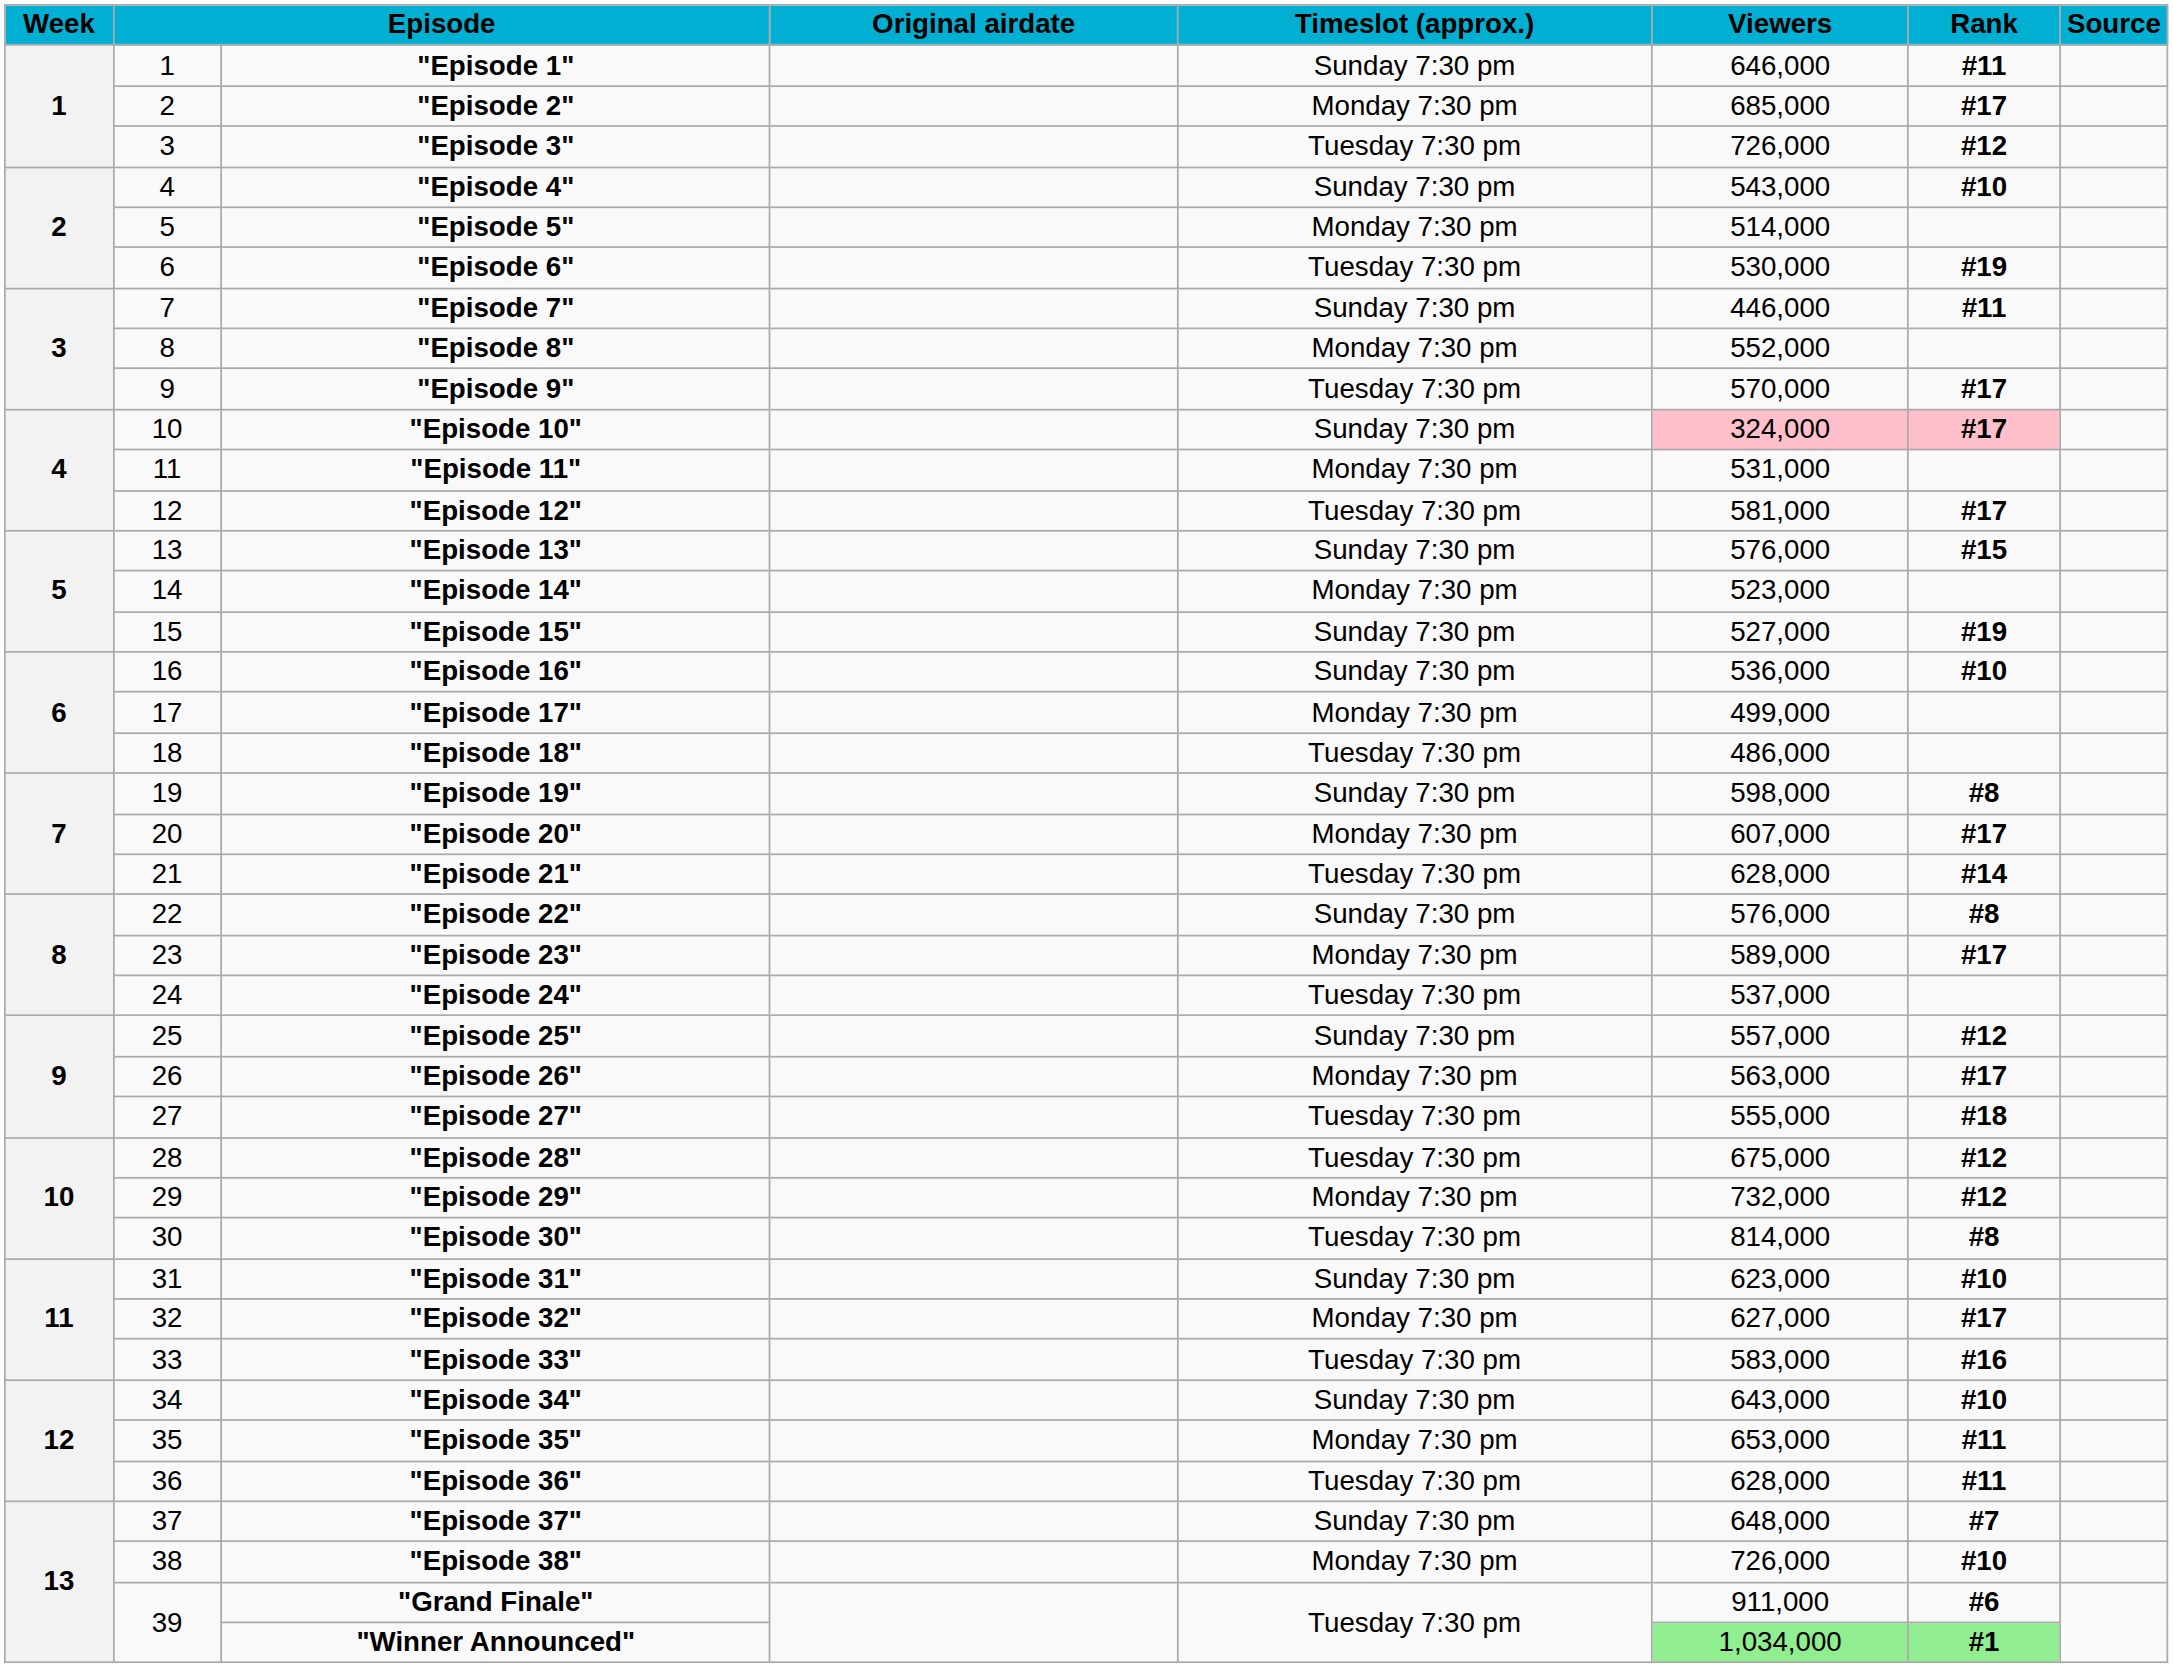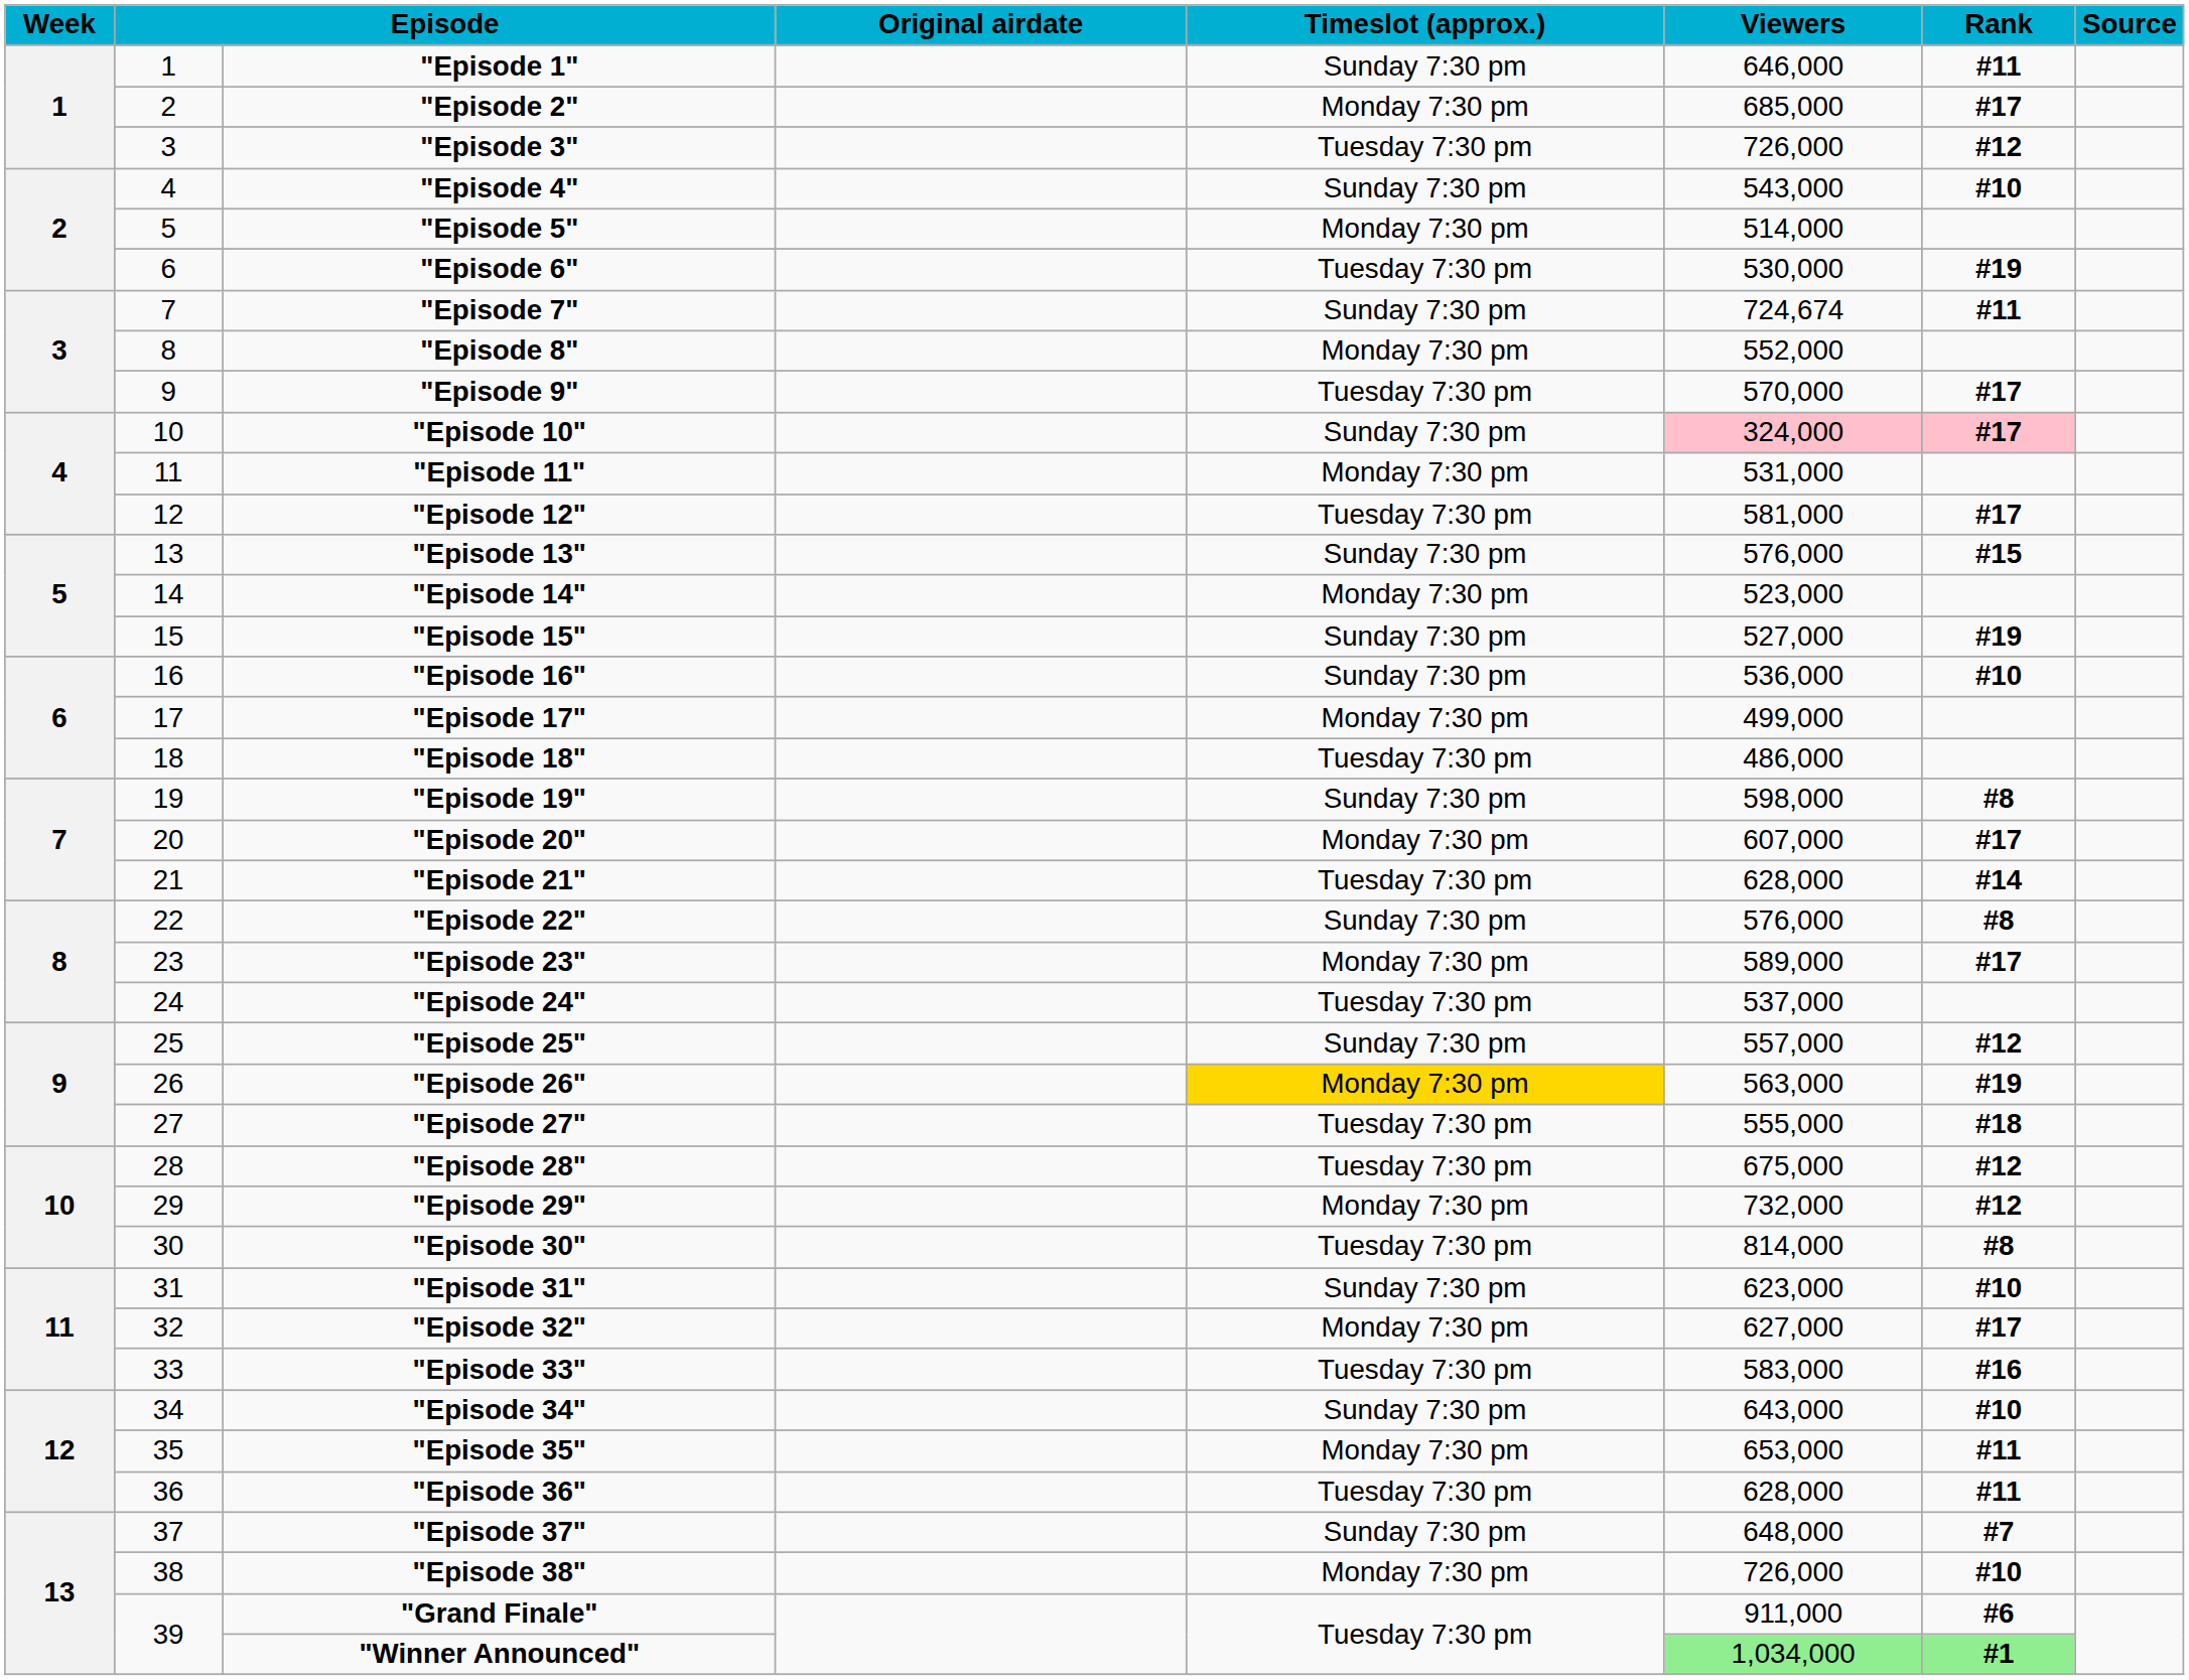 <table class="wikitable plainrowheaders" style="text-align:center; line-height:16px; width:99%;">
 <tr>
 <th scope="col" style="background:#00AFD2; color:black;">Week</th>
 <th scope="col" style="background:#00AFD2; color:black;" colspan="2">Episode</th>
 <th scope="col" style="background:#00AFD2; color:black;">Original airdate</th>
 <th scope="col" style="background:#00AFD2; color:black;">Timeslot (approx.)</th>
 <th scope="col" style="background:#00AFD2; color:black;">Viewers</th>
 <th scope="col" style="background:#00AFD2; color:black;">Rank<br><small></small></th>
 <th scope="col" style="background:#00AFD2; color:black; width:05%;">Source</th>
 </tr>
 <tr>
 <th style="width:05%;" rowspan="3">1</th>
 <td style="width:05%;">1</td>
 <td scope="row" style="text-align:center"><strong>"Episode 1"</strong></td>
 <td></td>
 <td>Sunday 7:30 pm</td>
 <td>646,000</td>
 <td><strong>#11</strong></td>
 <td></td>
 </tr>
 <tr>
 <td style="width:05%;">2</td>
 <td scope="row" style="text-align:center"><strong>"Episode 2"</strong></td>
 <td></td>
 <td>Monday 7:30 pm</td>
 <td>685,000</td>
 <td><strong>#17</strong></td>
 <td></td>
 </tr>
 <tr>
 <td style="width:05%;">3</td>
 <td scope="row" style="text-align:center"><strong>"Episode 3"</strong></td>
 <td></td>
 <td>Tuesday 7:30 pm</td>
 <td>726,000</td>
 <td><strong>#12</strong></td>
 <td></td>
 </tr>
 <tr>
 <th style="width:05%;" rowspan="3">2</th>
 <td style="width:05%;">4</td>
 <td scope="row" style="text-align:center"><strong>"Episode 4"</strong></td>
 <td></td>
 <td>Sunday 7:30 pm</td>
 <td>543,000</td>
 <td><strong>#10</strong></td>
 <td></td>
 </tr>
 <tr>
 <td style="width:05%;">5</td>
 <td scope="row" style="text-align:center"><strong>"Episode 5"</strong></td>
 <td></td>
 <td>Monday 7:30 pm</td>
 <td>514,000</td>
 <td></td>
 <td></td>
 </tr>
 <tr>
 <td style="width:05%;">6</td>
 <td scope="row" style="text-align:center"><strong>"Episode 6"</strong></td>
 <td></td>
 <td>Tuesday 7:30 pm</td>
 <td>530,000</td>
 <td><strong>#19</strong></td>
 <td></td>
 </tr>
 <tr>
 <th style="width:05%;" rowspan="3">3</th>
 <td style="width:05%;">7</td>
 <td scope="row" style="text-align:center"><strong>"Episode 7"</strong></td>
 <td></td>
 <td>Sunday 7:30 pm</td>
-<td>446,000</td>
+<td>724,674</td>
 <td><strong>#11</strong></td>
 <td></td>
 </tr>
 <tr>
 <td style="width:05%;">8</td>
 <td scope="row" style="text-align:center"><strong>"Episode 8"</strong></td>
 <td></td>
 <td>Monday 7:30 pm</td>
 <td>552,000</td>
 <td></td>
 <td></td>
 </tr>
 <tr>
 <td style="width:05%;">9</td>
 <td scope="row" style="text-align:center"><strong>"Episode 9"</strong></td>
 <td></td>
 <td>Tuesday 7:30 pm</td>
 <td>570,000</td>
 <td><strong>#17</strong></td>
 <td></td>
 </tr>
 <tr>
 <th style="width:05%;" rowspan="3">4</th>
 <td style="width:05%;">10</td>
 <td scope="row" style="text-align:center"><strong>"Episode 10"</strong></td>
 <td></td>
 <td>Sunday 7:30 pm</td>
 <td bgcolor="pink">324,000</td>
 <td bgcolor="pink"><strong>#17</strong></td>
 <td></td>
 </tr>
 <tr>
 <td style="width:05%;">11</td>
 <td scope="row" style="text-align:center"><strong>"Episode 11"</strong></td>
 <td></td>
 <td>Monday 7:30 pm</td>
 <td>531,000</td>
 <td></td>
 <td></td>
 </tr>
 <tr>
 <td style="width:05%;">12</td>
 <td scope="row" style="text-align:center"><strong>"Episode 12"</strong></td>
 <td></td>
 <td>Tuesday 7:30 pm</td>
 <td>581,000</td>
 <td><strong>#17</strong></td>
 <td></td>
 </tr>
 <tr>
 <th style="width:05%;" rowspan="3">5</th>
 <td style="width:05%;">13</td>
 <td scope="row" style="text-align:center"><strong>"Episode 13"</strong></td>
 <td></td>
 <td>Sunday 7:30 pm</td>
 <td>576,000</td>
 <td><strong>#15</strong></td>
 <td></td>
 </tr>
 <tr>
 <td style="width:05%;">14</td>
 <td scope="row" style="text-align:center"><strong>"Episode 14"</strong></td>
 <td></td>
 <td>Monday 7:30 pm</td>
 <td>523,000</td>
 <td></td>
 <td></td>
 </tr>
 <tr>
 <td style="width:05%;">15</td>
 <td scope="row" style="text-align:center"><strong>"Episode 15"</strong></td>
 <td></td>
 <td>Sunday 7:30 pm</td>
 <td>527,000</td>
 <td><strong>#19</strong></td>
 <td></td>
 </tr>
 <tr>
 <th style="width:05%;" rowspan="3">6</th>
 <td style="width:05%;">16</td>
 <td scope="row" style="text-align:center"><strong>"Episode 16"</strong></td>
 <td></td>
 <td>Sunday 7:30 pm</td>
 <td>536,000</td>
 <td><strong>#10</strong></td>
 <td></td>
 </tr>
 <tr>
 <td style="width:05%;">17</td>
 <td scope="row" style="text-align:center"><strong>"Episode 17"</strong></td>
 <td></td>
 <td>Monday 7:30 pm</td>
 <td>499,000</td>
 <td></td>
 <td></td>
 </tr>
 <tr>
 <td style="width:05%;">18</td>
 <td scope="row" style="text-align:center"><strong>"Episode 18"</strong></td>
 <td></td>
 <td>Tuesday 7:30 pm</td>
 <td>486,000</td>
 <td></td>
 <td></td>
 </tr>
 <tr>
 <th style="width:05%;" rowspan="3">7</th>
 <td style="width:05%;">19</td>
 <td scope="row" style="text-align:center"><strong>"Episode 19"</strong></td>
 <td></td>
 <td>Sunday 7:30 pm</td>
 <td>598,000</td>
 <td><strong>#8</strong></td>
 <td></td>
 </tr>
 <tr>
 <td style="width:05%;">20</td>
 <td scope="row" style="text-align:center"><strong>"Episode 20"</strong></td>
 <td></td>
 <td>Monday 7:30 pm</td>
 <td>607,000</td>
 <td><strong>#17</strong></td>
 <td></td>
 </tr>
 <tr>
 <td style="width:05%;">21</td>
 <td scope="row" style="text-align:center"><strong>"Episode 21"</strong></td>
 <td></td>
 <td>Tuesday 7:30 pm</td>
 <td>628,000</td>
 <td><strong>#14</strong></td>
 <td></td>
 </tr>
 <tr>
 <th style="width:05%;" rowspan="3">8</th>
 <td style="width:05%;">22</td>
 <td scope="row" style="text-align:center"><strong>"Episode 22"</strong></td>
 <td></td>
 <td>Sunday 7:30 pm</td>
 <td>576,000</td>
 <td><strong>#8</strong></td>
 <td></td>
 </tr>
 <tr>
 <td style="width:05%;">23</td>
 <td scope="row" style="text-align:center"><strong>"Episode 23"</strong></td>
 <td></td>
 <td>Monday 7:30 pm</td>
 <td>589,000</td>
 <td><strong>#17</strong></td>
 <td></td>
 </tr>
 <tr>
 <td style="width:05%;">24</td>
 <td scope="row" style="text-align:center"><strong>"Episode 24"</strong></td>
 <td></td>
 <td>Tuesday 7:30 pm</td>
 <td>537,000</td>
 <td></td>
 <td></td>
 </tr>
 <tr>
 <th style="width:05%;" rowspan="3">9</th>
 <td style="width:05%;">25</td>
 <td scope="row" style="text-align:center"><strong>"Episode 25"</strong></td>
 <td></td>
 <td>Sunday 7:30 pm</td>
 <td>557,000</td>
 <td><strong>#12</strong></td>
 <td></td>
 </tr>
 <tr>
 <td style="width:05%;">26</td>
 <td scope="row" style="text-align:center"><strong>"Episode 26"</strong></td>
 <td></td>
-<td>Monday 7:30 pm</td>
+<td style="background: gold;">Monday 7:30 pm</td>
 <td>563,000</td>
-<td><strong>#17</strong></td>
+<td><strong>#19</strong></td>
 <td></td>
 </tr>
 <tr>
 <td style="width:05%;">27</td>
 <td scope="row" style="text-align:center"><strong>"Episode 27"</strong></td>
 <td></td>
 <td>Tuesday 7:30 pm</td>
 <td>555,000</td>
 <td><strong>#18</strong></td>
 <td></td>
 </tr>
 <tr>
 <th style="width:05%;" rowspan="3">10</th>
 <td style="width:05%;">28</td>
 <td scope="row" style="text-align:center"><strong>"Episode 28"</strong></td>
 <td></td>
 <td>Tuesday 7:30 pm</td>
 <td>675,000</td>
 <td><strong>#12</strong></td>
 <td></td>
 </tr>
 <tr>
 <td style="width:05%;">29</td>
 <td scope="row" style="text-align:center"><strong>"Episode 29"</strong></td>
 <td></td>
 <td>Monday 7:30 pm</td>
 <td>732,000</td>
 <td><strong>#12</strong></td>
 <td></td>
 </tr>
 <tr>
 <td style="width:05%;">30</td>
 <td scope="row" style="text-align:center"><strong>"Episode 30"</strong></td>
 <td></td>
 <td>Tuesday 7:30 pm</td>
 <td>814,000</td>
 <td><strong>#8</strong></td>
 <td></td>
 </tr>
 <tr>
 <th style="width:05%;" rowspan="3">11</th>
 <td style="width:05%;">31</td>
 <td scope="row" style="text-align:center"><strong>"Episode 31"</strong></td>
 <td></td>
 <td>Sunday 7:30 pm</td>
 <td>623,000</td>
 <td><strong>#10</strong></td>
 <td></td>
 </tr>
 <tr>
 <td style="width:05%;">32</td>
 <td scope="row" style="text-align:center"><strong>"Episode 32"</strong></td>
 <td></td>
 <td>Monday 7:30 pm</td>
 <td>627,000</td>
 <td><strong>#17</strong></td>
 <td></td>
 </tr>
 <tr>
 <td style="width:05%;">33</td>
 <td scope="row" style="text-align:center"><strong>"Episode 33"</strong></td>
 <td></td>
 <td>Tuesday 7:30 pm</td>
 <td>583,000</td>
 <td><strong>#16</strong></td>
 <td></td>
 </tr>
 <tr>
 <th style="width:05%;" rowspan="3">12</th>
 <td style="width:05%;">34</td>
 <td scope="row" style="text-align:center"><strong>"Episode 34"</strong></td>
 <td></td>
 <td>Sunday 7:30 pm</td>
 <td>643,000</td>
 <td><strong>#10</strong></td>
 <td></td>
 </tr>
 <tr>
 <td style="width:05%;">35</td>
 <td scope="row" style="text-align:center"><strong>"Episode 35"</strong></td>
 <td></td>
 <td>Monday 7:30 pm</td>
 <td>653,000</td>
 <td><strong>#11</strong></td>
 <td></td>
 </tr>
 <tr>
 <td style="width:05%;">36</td>
 <td scope="row" style="text-align:center"><strong>"Episode 36"</strong></td>
 <td></td>
 <td>Tuesday 7:30 pm</td>
 <td>628,000</td>
 <td><strong>#11</strong></td>
 <td></td>
 </tr>
 <tr>
 <th style="width:05%;" rowspan="4">13</th>
 <td style="width:05%;">37</td>
 <td scope="row" style="text-align:center"><strong>"Episode 37"</strong></td>
 <td></td>
 <td>Sunday 7:30 pm</td>
 <td>648,000</td>
 <td><strong>#7</strong></td>
 <td></td>
 </tr>
 <tr>
 <td style="width:05%;">38</td>
 <td scope="row" style="text-align:center"><strong>"Episode 38"</strong></td>
 <td></td>
 <td>Monday 7:30 pm</td>
 <td>726,000</td>
 <td><strong>#10</strong></td>
 <td></td>
 </tr>
 <tr>
 <td rowspan="2" style="width:05%;">39</td>
 <td scope="row" style="text-align:center"><strong>"Grand Finale"</strong></td>
 <td rowspan="2"></td>
 <td rowspan="2">Tuesday 7:30 pm</td>
 <td>911,000</td>
 <td><strong>#6</strong></td>
 <td rowspan="2"></td>
 </tr>
 <tr>
 <td scope="row" style="text-align:center"><strong>"Winner Announced"</strong></td>
 <td bgcolor="lightgreen">1,034,000</td>
 <td bgcolor="lightgreen"><strong>#1</strong></td>
 </tr>
 </table>
